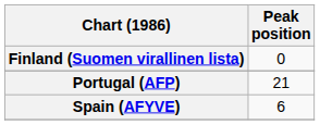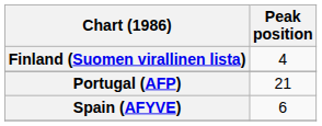 <table class="wikitable sortable plainrowheaders" style="text-align:center">
 <tr>
 <th>Chart (1986)</th>
 <th>Peak<br>position</th>
 </tr>
 <tr>
 <th scope="row">Finland (<a href='#'>Suomen virallinen lista</a>)</th>
-<td>0</td>
+<td>4</td>
 </tr>
 <tr>
 </tr>
 <tr>
 </tr>
 <tr>
 <th scope="row">Portugal (<a href='#'>AFP</a>)</th>
 <td>21</td>
 </tr>
 <tr>
 <th scope="row">Spain (<a href='#'>AFYVE</a>)</th>
 <td>6</td>
 </tr>
 <tr>
 </tr>
 <tr>
 </tr>
 <tr>
 </tr>
 </table>
